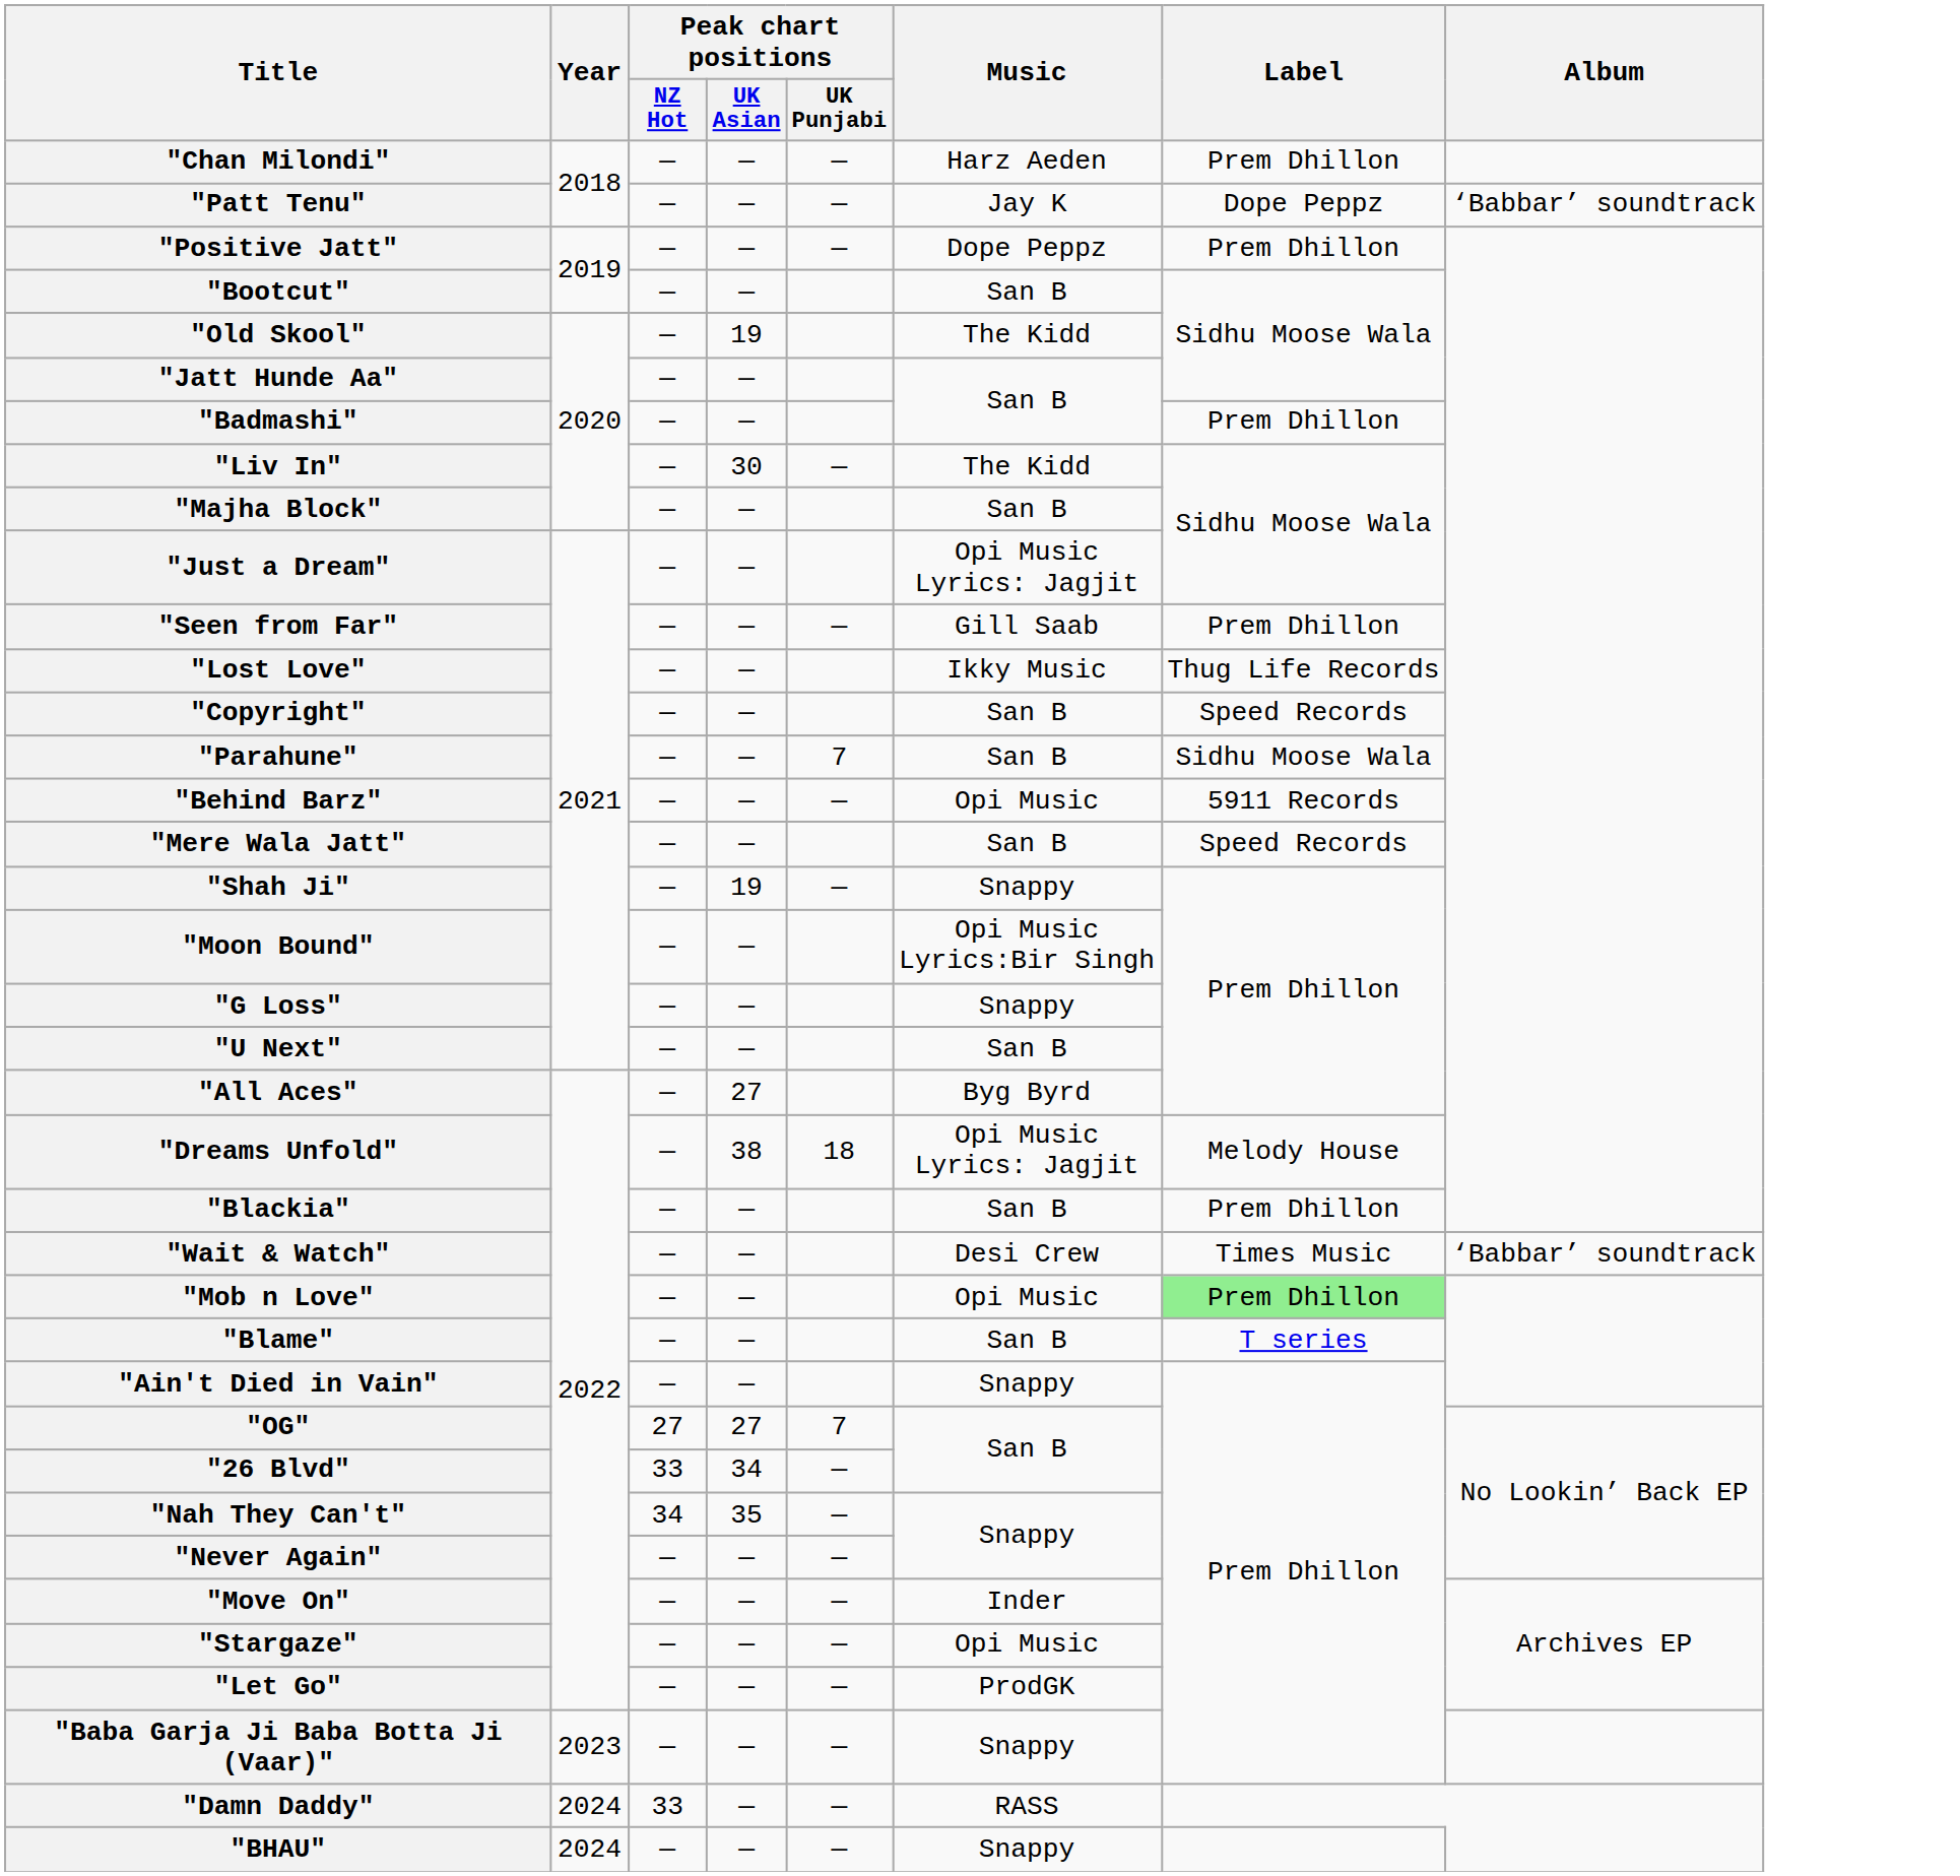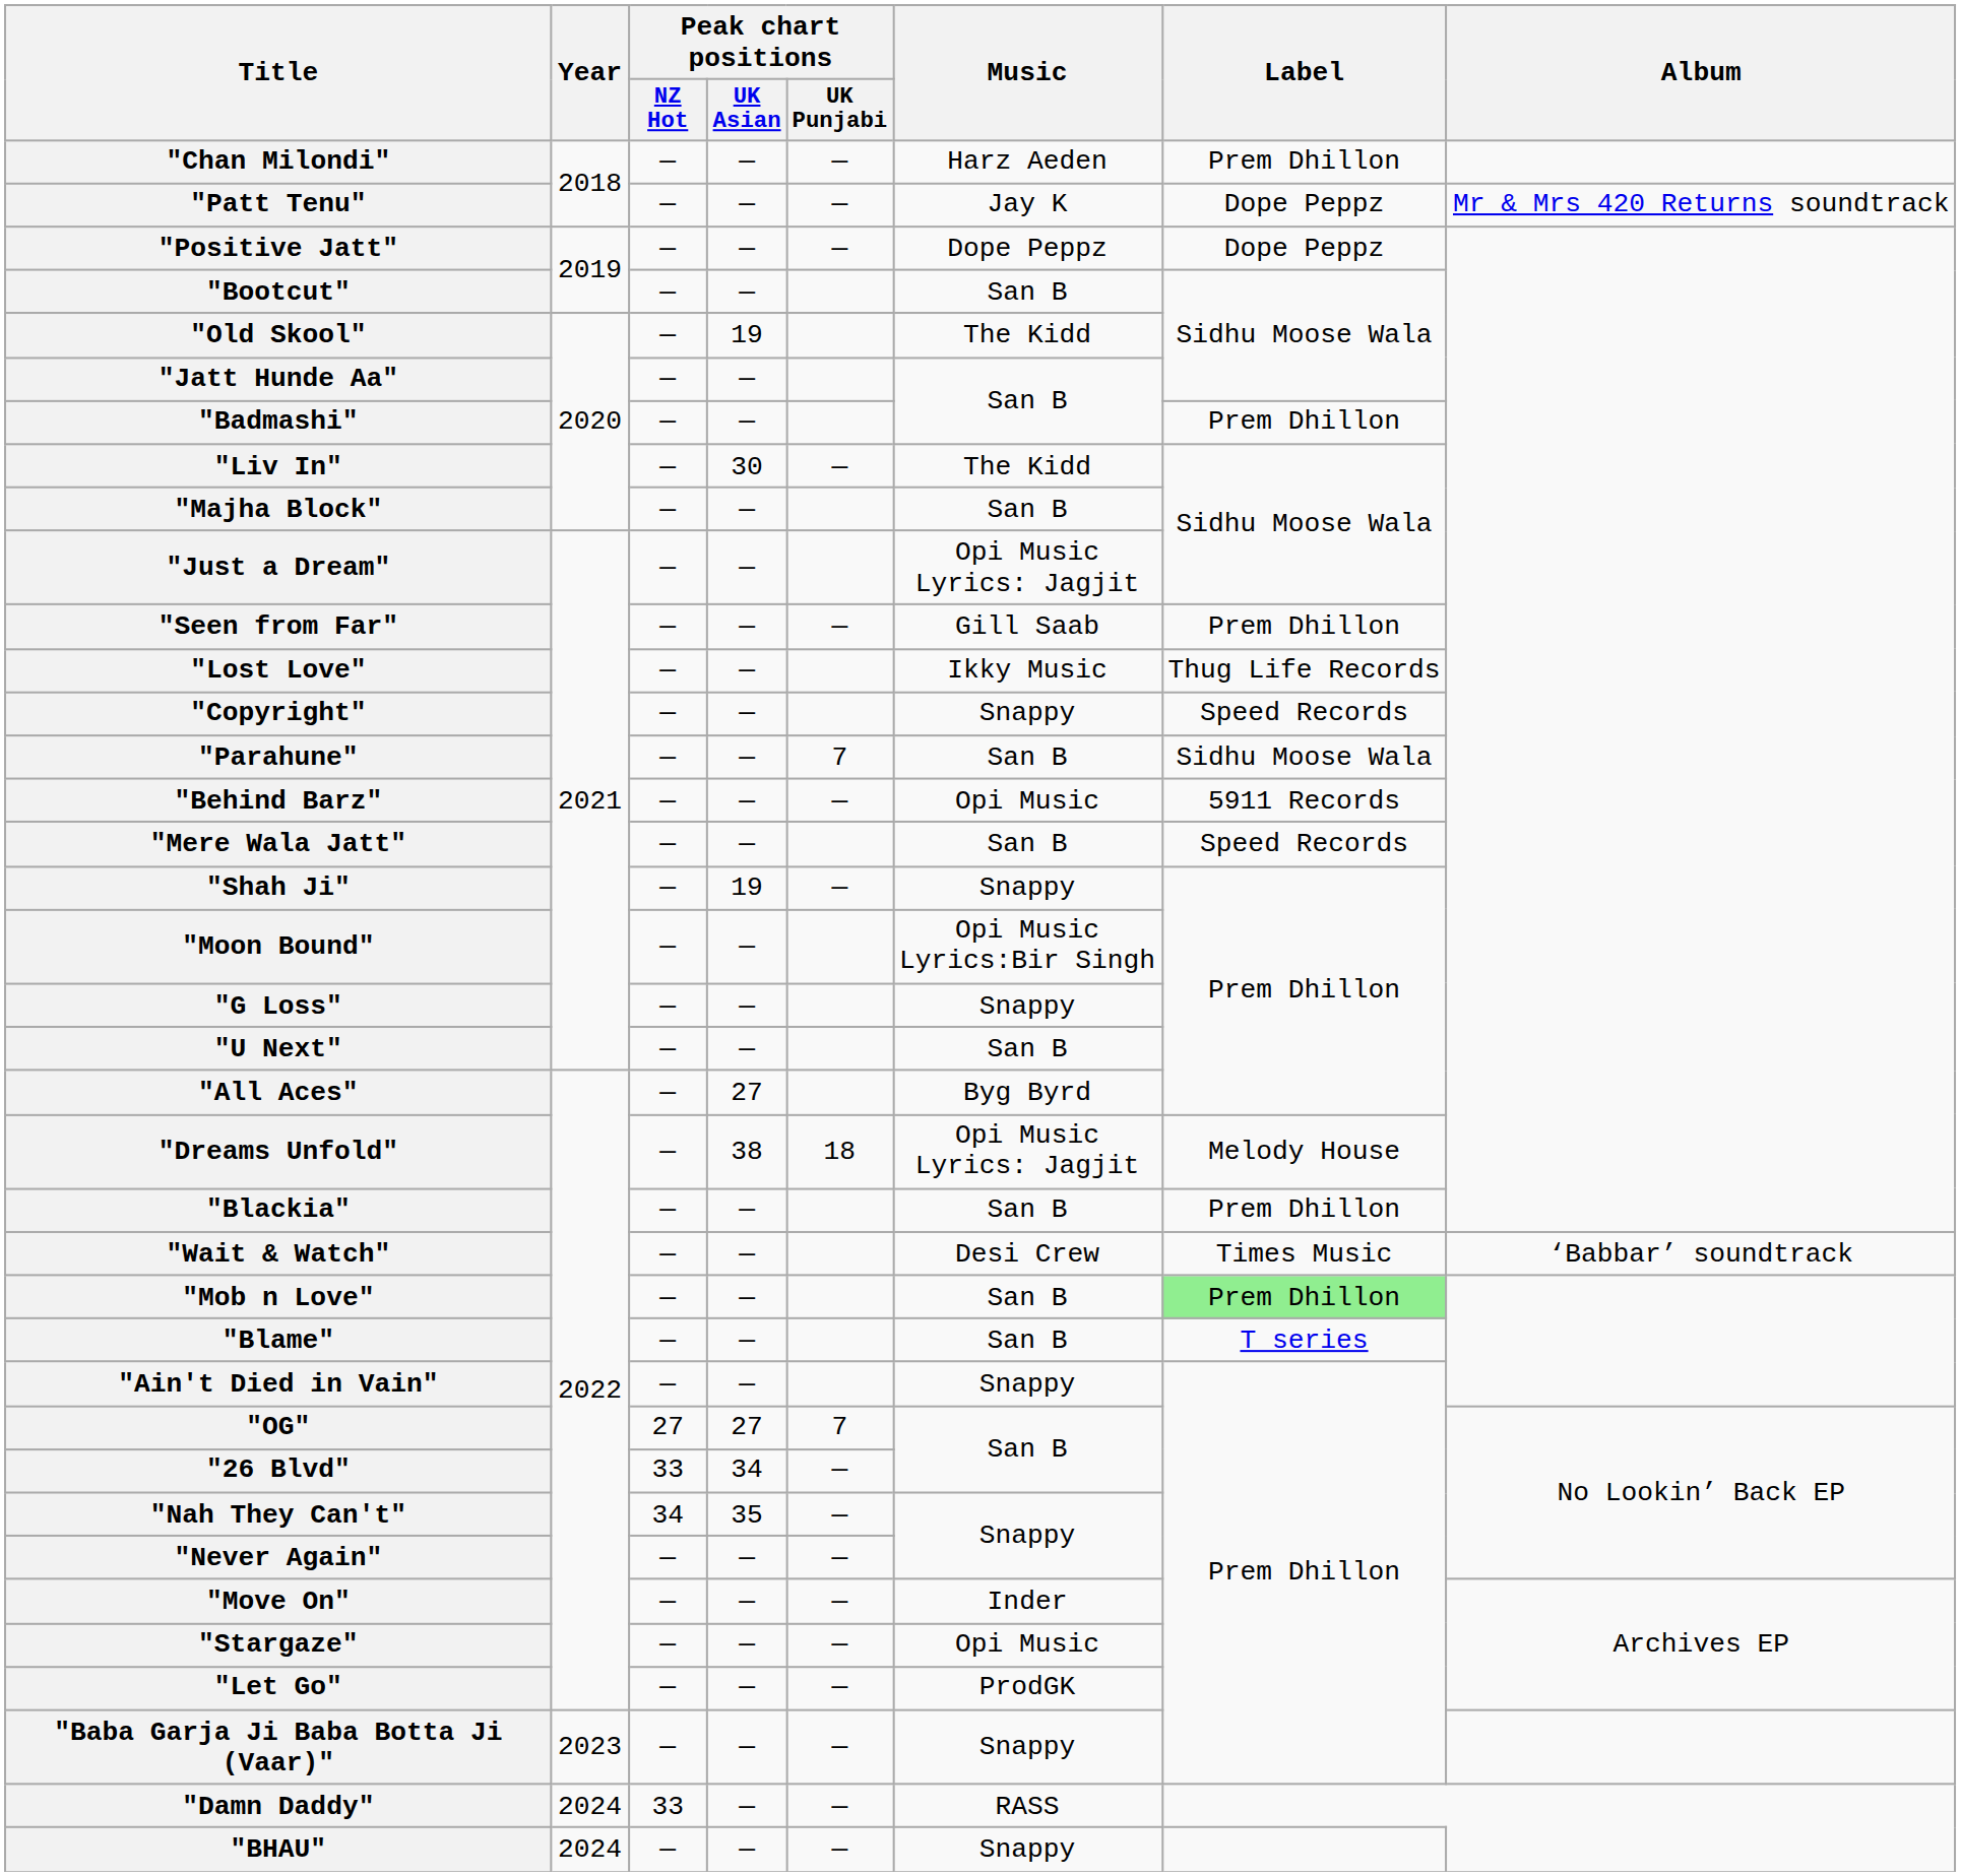 <table class="wikitable plainrowheaders" style="text-align:center;" border="">
 <tr>
 <th scope="col" rowspan="2" style="width:20em;">Title</th>
 <th scope="col" rowspan="2" style="width:2em;">Year</th>
 <th scope="col" colspan="3">Peak chart positions</th>
 <th scope="col" rowspan="2">Music</th>
 <th scope="col" rowspan="2">Label</th>
 <th scope="col" rowspan="2">Album</th>
 </tr>
 <tr>
 <th scope="col" style="width:3em;font-size:85%;"><a href='#'>NZ<br>Hot</a><br></th>
 <th scope="col" style="width:3em;font-size:85%;"><a href='#'>UK<br>Asian</a><br></th>
 <th scope="col" style="width:3em;font-size:85%;">UK<br>Punjabi</th>
 </tr>
 <tr>
 <th scope="row">"Chan Milondi"</th>
 <td rowspan="2">2018</td>
 <td>—</td>
 <td>—</td>
 <td>—</td>
 <td>Harz Aeden</td>
 <td>Prem Dhillon</td>
 <td></td>
 </tr>
 <tr>
 <th scope="row">"Patt Tenu"</th>
 <td>—</td>
 <td>—</td>
 <td>—</td>
 <td>Jay K</td>
 <td>Dope Peppz</td>
-<td>‘Babbar’ soundtrack</td>
+<td><a href='#'>Mr & Mrs 420 Returns</a> soundtrack</td>
 </tr>
 <tr>
 <th scope="row">"Positive Jatt"</th>
 <td rowspan="2">2019</td>
 <td>—</td>
 <td>—</td>
 <td>—</td>
 <td>Dope Peppz</td>
-<td>Prem Dhillon</td>
+<td>Dope Peppz</td>
 <td rowspan="21"></td>
 </tr>
 <tr>
 <th scope="row">"Bootcut"</th>
 <td>—</td>
 <td>—</td>
 <td></td>
 <td>San B</td>
 <td rowspan="3">Sidhu Moose Wala</td>
 </tr>
 <tr>
 <th scope="row">"Old Skool" </th>
 <td rowspan="5">2020</td>
 <td>—</td>
 <td>19 </td>
 <td></td>
 <td>The Kidd</td>
 </tr>
 <tr>
 <th scope="row">"Jatt Hunde Aa"</th>
 <td>—</td>
 <td>—</td>
 <td></td>
 <td rowspan="2">San B</td>
 </tr>
 <tr>
 <th scope="row">"Badmashi"</th>
 <td>—</td>
 <td>—</td>
 <td></td>
 <td>Prem Dhillon</td>
 </tr>
 <tr>
 <th scope="row">"Liv In" </th>
 <td>—</td>
 <td>30</td>
 <td>—</td>
 <td>The Kidd</td>
 <td rowspan="3">Sidhu Moose Wala</td>
 </tr>
 <tr>
 <th scope="row">"Majha Block"</th>
 <td>—</td>
 <td>—</td>
 <td></td>
 <td>San B</td>
 </tr>
 <tr>
 <th scope="row">"Just a Dream"</th>
 <td rowspan="11">2021</td>
 <td>—</td>
 <td>—</td>
 <td></td>
 <td>Opi Music<br>Lyrics: Jagjit</td>
 </tr>
 <tr>
 <th scope="row">"Seen from Far"</th>
 <td>—</td>
 <td>—</td>
 <td>—</td>
 <td>Gill Saab</td>
 <td>Prem Dhillon</td>
 </tr>
 <tr>
 <th scope="row">"Lost Love"</th>
 <td>—</td>
 <td>—</td>
 <td></td>
 <td>Ikky Music</td>
 <td>Thug Life Records</td>
 </tr>
 <tr>
 <th scope="row">"Copyright"</th>
 <td>—</td>
 <td>—</td>
 <td></td>
-<td>San B</td>
+<td>Snappy</td>
 <td>Speed Records</td>
 </tr>
 <tr>
 <th scope="row">"Parahune"<br></th>
 <td>—</td>
 <td>—</td>
 <td>7</td>
 <td>San B</td>
 <td>Sidhu Moose Wala</td>
 </tr>
 <tr>
 <th scope="row">"Behind Barz"</th>
 <td>—</td>
 <td>—</td>
 <td>—</td>
 <td>Opi Music</td>
 <td>5911 Records</td>
 </tr>
 <tr>
 <th scope="row">"Mere Wala Jatt"</th>
 <td>—</td>
 <td>—</td>
 <td></td>
 <td>San B</td>
 <td>Speed Records</td>
 </tr>
 <tr>
 <th scope="row" !>"Shah Ji"</th>
 <td>—</td>
 <td>19 </td>
 <td>—</td>
 <td>Snappy</td>
 <td rowspan="5">Prem Dhillon</td>
 </tr>
 <tr>
 <th scope="row">"Moon Bound"</th>
 <td>—</td>
 <td>—</td>
 <td></td>
 <td>Opi Music<br>Lyrics:Bir Singh</td>
 </tr>
 <tr>
 <th scope="row">"G Loss"</th>
 <td>—</td>
 <td>—</td>
 <td></td>
 <td>Snappy</td>
 </tr>
 <tr>
 <th scope="row">"U Next"</th>
 <td>—</td>
 <td>—</td>
 <td></td>
 <td>San B</td>
 </tr>
 <tr>
 <th scope="row">"All Aces" </th>
 <td rowspan="14">2022</td>
 <td>—</td>
 <td>27</td>
 <td></td>
 <td>Byg Byrd</td>
 </tr>
 <tr>
 <th scope="row">"Dreams Unfold"</th>
 <td>—</td>
 <td>38</td>
 <td>18</td>
 <td>Opi Music<br>Lyrics: Jagjit</td>
 <td>Melody House</td>
 </tr>
 <tr>
 <th scope="row">"Blackia"</th>
 <td>—</td>
 <td>—</td>
 <td></td>
 <td>San B</td>
 <td>Prem Dhillon</td>
 </tr>
 <tr>
 <th scope="row">"Wait & Watch"</th>
 <td>—</td>
 <td>—</td>
 <td></td>
 <td>Desi Crew</td>
 <td>Times Music</td>
 <td>‘Babbar’ soundtrack</td>
 </tr>
 <tr>
 <th scope="row">"Mob n Love"</th>
 <td>—</td>
 <td>—</td>
 <td></td>
-<td>Opi Music</td>
+<td>San B</td>
 <td style="background: lightgreen;">Prem Dhillon</td>
 <td rowspan="3"></td>
 </tr>
 <tr>
 <th scope="row">"Blame"</th>
 <td>—</td>
 <td>—</td>
 <td></td>
 <td>San B</td>
 <td><a href='#'>T series</a></td>
 </tr>
 <tr>
 <th scope="row">"Ain't Died in Vain"</th>
 <td>—</td>
 <td>—</td>
 <td></td>
 <td>Snappy</td>
 <td rowspan="9">Prem Dhillon</td>
 </tr>
 <tr>
 <th scope="row">"OG"</th>
 <td>27 </td>
 <td>27</td>
 <td>7</td>
 <td rowspan="2">San B</td>
 <td rowspan="4">No Lookin’ Back EP</td>
 </tr>
 <tr>
 <th scope="row">"26 Blvd"</th>
 <td>33</td>
 <td>34</td>
 <td>—</td>
 </tr>
 <tr>
 <th scope="row">"Nah They Can't"</th>
 <td>34</td>
 <td>35</td>
 <td>—</td>
 <td rowspan="2">Snappy</td>
 </tr>
 <tr>
 <th scope="row">"Never Again"</th>
 <td>—</td>
 <td>—</td>
 <td>—</td>
 </tr>
 <tr>
 <th scope="row">"Move On"</th>
 <td>—</td>
 <td>—</td>
 <td>—</td>
 <td>Inder</td>
 <td rowspan="3">Archives EP</td>
 </tr>
 <tr>
 <th scope="row">"Stargaze"</th>
 <td>—</td>
 <td>—</td>
 <td>—</td>
 <td>Opi Music</td>
 </tr>
 <tr>
 <th scope="row">"Let Go"</th>
 <td>—</td>
 <td>—</td>
 <td>—</td>
 <td>ProdGK</td>
 </tr>
 <tr>
 <th scope="row">"Baba Garja Ji Baba Botta Ji (Vaar)"</th>
 <td>2023</td>
 <td>—</td>
 <td>—</td>
 <td>—</td>
 <td>Snappy</td>
 <td></td>
 </tr>
 <tr>
 <th scope="row">"Damn Daddy"</th>
 <td>2024</td>
 <td>33</td>
 <td>—</td>
 <td>—</td>
 <td>RASS</td>
 </tr>
 <tr>
 <th scope="row">"BHAU"</th>
 <td>2024</td>
 <td>—</td>
 <td>—</td>
 <td>—</td>
 <td>Snappy</td>
 <td></td>
 </tr>
 </table>
